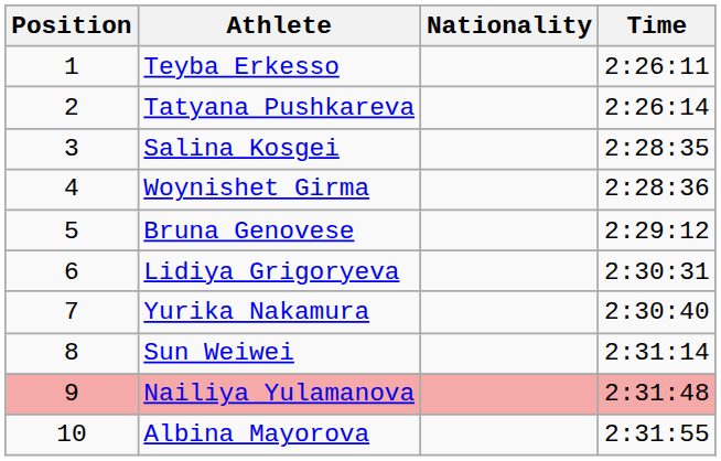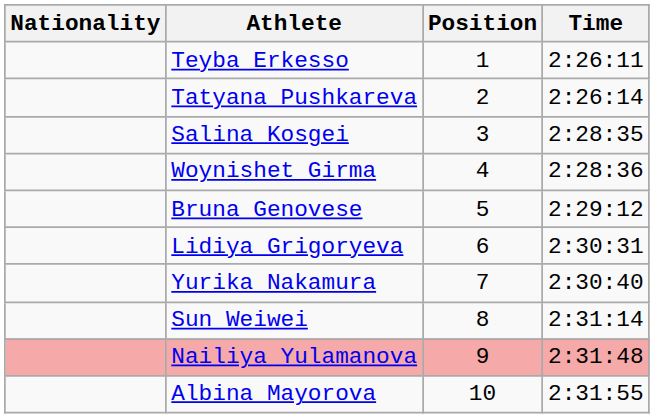 <table class="wikitable sortable">
 <tr>
+<th>Nationality</th>
+<th>Athlete</th>
 <th>Position</th>
-<th>Athlete</th>
-<th>Nationality</th>
 <th>Time</th>
 </tr>
 <tr>
+<td></td>
+<td><a href='#'>Teyba Erkesso</a></td>
 <td style="text-align:center">1</td>
-<td><a href='#'>Teyba Erkesso</a></td>
-<td></td>
 <td>2:26:11</td>
 </tr>
 <tr>
+<td></td>
+<td><a href='#'>Tatyana Pushkareva</a></td>
 <td style="text-align:center">2</td>
-<td><a href='#'>Tatyana Pushkareva</a></td>
-<td></td>
 <td>2:26:14</td>
 </tr>
 <tr>
+<td></td>
+<td><a href='#'>Salina Kosgei</a></td>
 <td style="text-align:center">3</td>
-<td><a href='#'>Salina Kosgei</a></td>
-<td></td>
 <td>2:28:35</td>
 </tr>
 <tr>
+<td></td>
+<td><a href='#'>Woynishet Girma</a></td>
 <td style="text-align:center">4</td>
-<td><a href='#'>Woynishet Girma</a></td>
-<td></td>
 <td>2:28:36</td>
 </tr>
 <tr>
+<td></td>
+<td><a href='#'>Bruna Genovese</a></td>
 <td style="text-align:center">5</td>
-<td><a href='#'>Bruna Genovese</a></td>
-<td></td>
 <td>2:29:12</td>
 </tr>
 <tr>
+<td></td>
+<td><a href='#'>Lidiya Grigoryeva</a></td>
 <td style="text-align:center">6</td>
-<td><a href='#'>Lidiya Grigoryeva</a></td>
-<td></td>
 <td>2:30:31</td>
 </tr>
 <tr>
+<td></td>
+<td><a href='#'>Yurika Nakamura</a></td>
 <td style="text-align:center">7</td>
-<td><a href='#'>Yurika Nakamura</a></td>
-<td></td>
 <td>2:30:40</td>
 </tr>
 <tr>
+<td></td>
+<td><a href='#'>Sun Weiwei</a></td>
 <td style="text-align:center">8</td>
-<td><a href='#'>Sun Weiwei</a></td>
-<td></td>
 <td>2:31:14</td>
 </tr>
 <tr bgcolor=#F5A9A9>
+<td></td>
+<td><a href='#'>Nailiya Yulamanova</a></td>
 <td style="text-align:center"> 9</td>
-<td><a href='#'>Nailiya Yulamanova</a></td>
-<td></td>
 <td>2:31:48</td>
 </tr>
 <tr>
+<td></td>
+<td><a href='#'>Albina Mayorova</a></td>
 <td style="text-align:center">10</td>
-<td><a href='#'>Albina Mayorova</a></td>
-<td></td>
 <td>2:31:55</td>
 </tr>
 </table>
